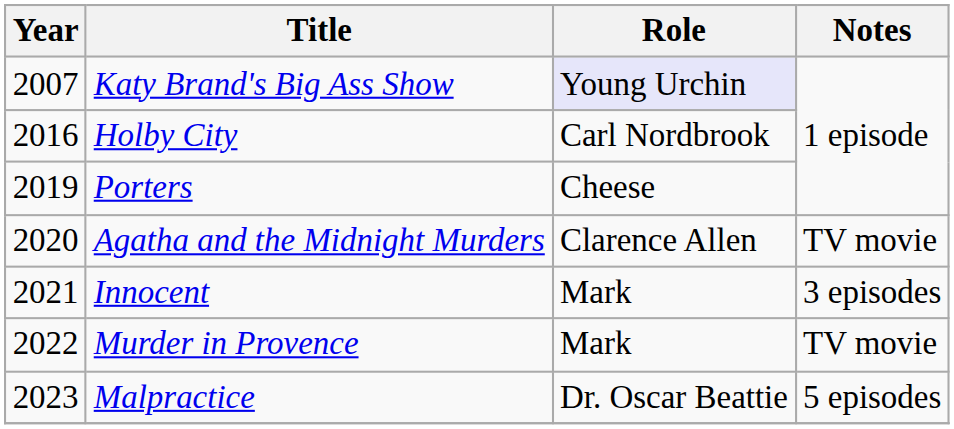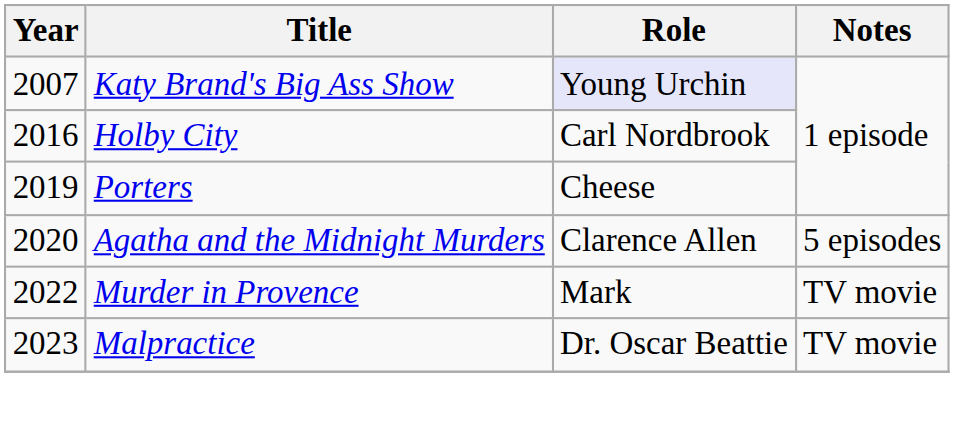 <table class="wikitable sortable">
 <tr>
 <th>Year</th>
 <th>Title</th>
 <th>Role</th>
 <th class="unsortable">Notes</th>
 </tr>
 <tr>
 <td>2007</td>
 <td><em><a href='#'>Katy Brand's Big Ass Show</a></em></td>
 <td style="background: lavender;">Young Urchin</td>
 <td rowspan="3">1 episode</td>
 </tr>
 <tr>
 <td>2016</td>
 <td><em><a href='#'>Holby City</a></em></td>
 <td>Carl Nordbrook</td>
 </tr>
 <tr>
 <td>2019</td>
 <td><em><a href='#'>Porters</a></em></td>
 <td>Cheese</td>
 </tr>
 <tr>
 <td>2020</td>
 <td><em><a href='#'>Agatha and the Midnight Murders</a></em></td>
 <td>Clarence Allen</td>
-<td>TV movie</td>
-</tr>
-<tr>
-<td>2021</td>
-<td><em><a href='#'>Innocent</a></em></td>
-<td>Mark</td>
-<td>3 episodes</td>
+<td>5 episodes</td>
 </tr>
 <tr>
 <td>2022</td>
 <td><em><a href='#'>Murder in Provence</a></em></td>
 <td>Mark</td>
 <td>TV movie</td>
 </tr>
 <tr>
 <td>2023</td>
 <td><em><a href='#'>Malpractice</a></em></td>
 <td>Dr. Oscar Beattie</td>
-<td>5 episodes</td>
+<td>TV movie</td>
 </tr>
 <tr>
 </tr>
 </table>
